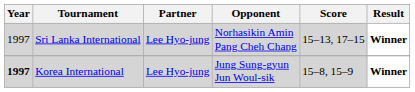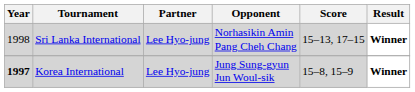 <table class="sortable wikitable" style="font-size: 90%;">
 <tr>
 <th>Year</th>
 <th>Tournament</th>
 <th>Partner</th>
 <th>Opponent</th>
 <th>Score</th>
 <th>Result</th>
 </tr>
 <tr style="background:#D5D5D5">
-<td align="center">1997</td>
+<td align="center">1998</td>
 <td align="left"><a href='#'>Sri Lanka International</a></td>
 <td align="left"> <a href='#'>Lee Hyo-jung</a></td>
 <td align="left"> <a href='#'>Norhasikin Amin</a> <br>  <a href='#'>Pang Cheh Chang</a></td>
 <td align="left">15–13, 17–15</td>
 <td style="text-align:left; background:white"> <strong>Winner</strong></td>
 </tr>
 <tr>
 </tr>
 <tr style="background:#D5D5D5">
 <td align="center"><strong>1997</strong></td>
 <td align="left"><a href='#'>Korea International</a></td>
 <td align="left"> <a href='#'>Lee Hyo-jung</a></td>
 <td align="left"> <a href='#'>Jung Sung-gyun</a> <br>  <a href='#'>Jun Woul-sik</a></td>
 <td align="left">15–8, 15–9</td>
 <td style="text-align:left; background:white"> <strong>Winner</strong></td>
 </tr>
 </table>
